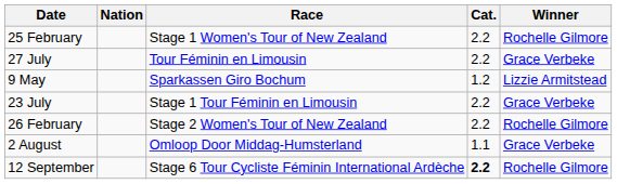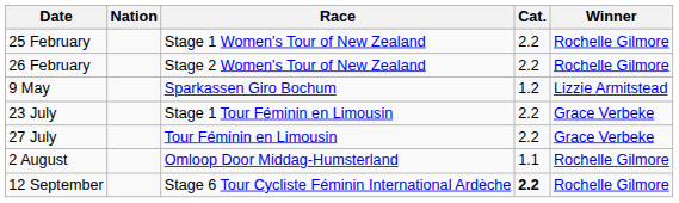 <table class="wikitable sortable">
 <tr>
 <th>Date</th>
 <th>Nation</th>
 <th>Race</th>
 <th>Cat.</th>
 <th>Winner</th>
 </tr>
 <tr>
 <td>25 February</td>
 <td></td>
 <td>Stage 1 <a href='#'>Women's Tour of New Zealand</a></td>
 <td>2.2</td>
 <td> <a href='#'>Rochelle Gilmore</a></td>
 </tr>
 <tr>
-<td>27 July</td>
+<td>26 February</td>
 <td></td>
-<td><a href='#'>Tour Féminin en Limousin</a></td>
+<td>Stage 2 <a href='#'>Women's Tour of New Zealand</a></td>
 <td>2.2</td>
-<td> <a href='#'>Grace Verbeke</a></td>
+<td> <a href='#'>Rochelle Gilmore</a></td>
 </tr>
 <tr>
 <td>9 May</td>
 <td></td>
 <td><a href='#'>Sparkassen Giro Bochum</a></td>
 <td>1.2</td>
 <td> <a href='#'>Lizzie Armitstead</a></td>
 </tr>
 <tr>
 <td>23 July</td>
 <td></td>
 <td>Stage 1 <a href='#'>Tour Féminin en Limousin</a></td>
 <td>2.2</td>
 <td> <a href='#'>Grace Verbeke</a></td>
 </tr>
 <tr>
-<td>26 February</td>
+<td>27 July</td>
 <td></td>
-<td>Stage 2 <a href='#'>Women's Tour of New Zealand</a></td>
+<td><a href='#'>Tour Féminin en Limousin</a></td>
 <td>2.2</td>
-<td> <a href='#'>Rochelle Gilmore</a></td>
+<td> <a href='#'>Grace Verbeke</a></td>
 </tr>
 <tr>
 <td>2 August</td>
 <td></td>
 <td><a href='#'>Omloop Door Middag-Humsterland</a></td>
 <td>1.1</td>
-<td> <a href='#'>Grace Verbeke</a></td>
+<td> <a href='#'>Rochelle Gilmore</a></td>
 </tr>
 <tr>
 <td>12 September</td>
 <td></td>
 <td>Stage 6 <a href='#'>Tour Cycliste Féminin International Ardèche</a></td>
 <td><strong>2.2</strong></td>
 <td> <a href='#'>Rochelle Gilmore</a></td>
 </tr>
 </table>
